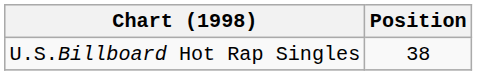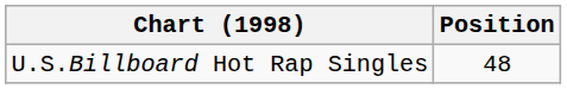 <table class="wikitable sortable">
 <tr>
 <th align="left">Chart (1998)</th>
 <th align="center">Position</th>
 </tr>
 <tr>
 <td>U.S.<em>Billboard</em> Hot Rap Singles</td>
-<td align="center">38</td>
+<td align="center">48</td>
 </tr>
 </table>
